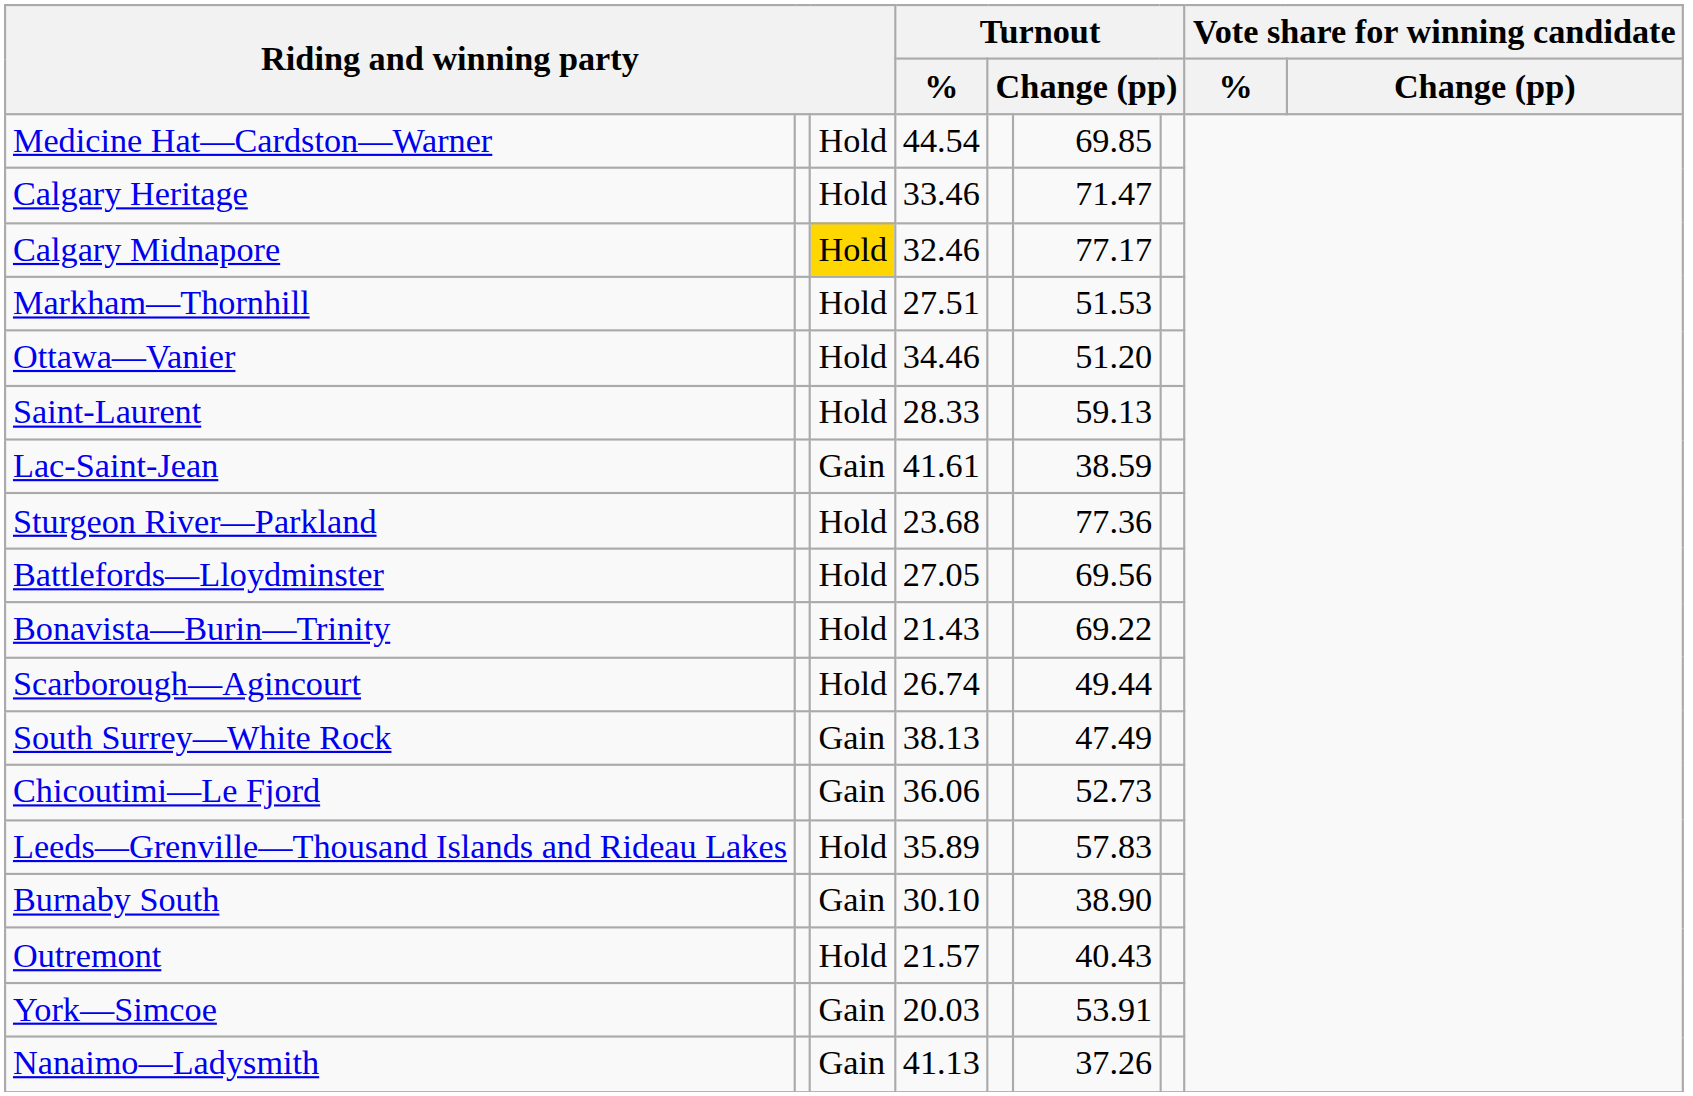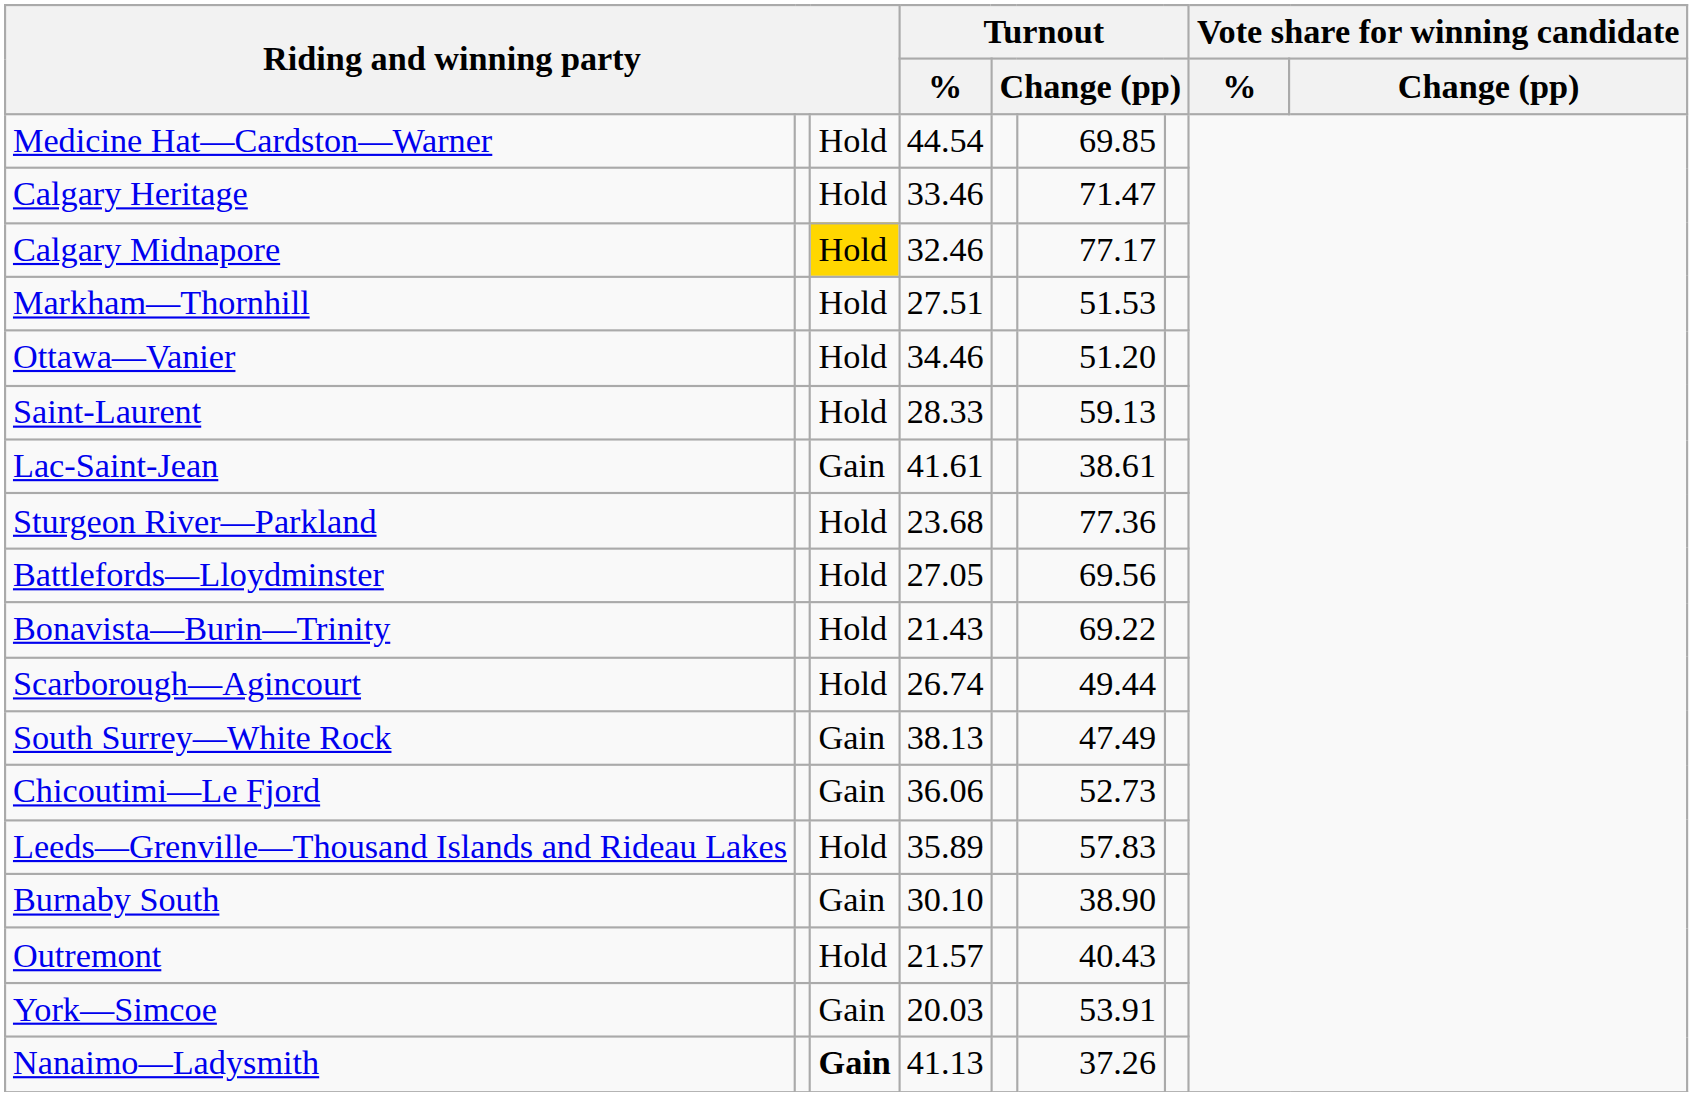 <table class="wikitable" style="text-align:right">
 <tr>
 <th rowspan="2" colspan="3">Riding and winning party</th>
 <th colspan="4">Turnout</th>
 <th colspan="4">Vote share for winning candidate</th>
 </tr>
 <tr>
 <th>%</th>
 <th colspan="3">Change (pp)</th>
 <th>%</th>
 <th colspan="3">Change (pp)</th>
 </tr>
 <tr>
 <td style="text-align:left"><a href='#'>Medicine Hat—Cardston—Warner</a></td>
 <td style="text-align:left"></td>
 <td style="text-align:left">Hold</td>
 <td>44.54</td>
 <td></td>
 <td>69.85</td>
 <td></td>
 </tr>
 <tr>
 <td style="text-align:left"><a href='#'>Calgary Heritage</a></td>
 <td style="text-align:left"></td>
 <td style="text-align:left">Hold</td>
 <td>33.46</td>
 <td></td>
 <td>71.47</td>
 <td></td>
 </tr>
 <tr>
 <td style="text-align:left"><a href='#'>Calgary Midnapore</a></td>
 <td style="text-align:left"></td>
 <td style="background: gold; text-align:left">Hold</td>
 <td>32.46</td>
 <td></td>
 <td>77.17</td>
 <td></td>
 </tr>
 <tr>
 <td style="text-align:left"><a href='#'>Markham—Thornhill</a></td>
 <td style="text-align:left"></td>
 <td style="text-align:left">Hold</td>
 <td>27.51</td>
 <td></td>
 <td>51.53</td>
 <td></td>
 </tr>
 <tr>
 <td style="text-align:left"><a href='#'>Ottawa—Vanier</a></td>
 <td style="text-align:left"></td>
 <td style="text-align:left">Hold</td>
 <td>34.46</td>
 <td></td>
 <td>51.20</td>
 <td></td>
 </tr>
 <tr>
 <td style="text-align:left"><a href='#'>Saint-Laurent</a></td>
 <td style="text-align:left"></td>
 <td style="text-align:left">Hold</td>
 <td>28.33</td>
 <td></td>
 <td>59.13</td>
 <td></td>
 </tr>
 <tr>
 <td style="text-align:left"><a href='#'>Lac-Saint-Jean</a></td>
 <td style="text-align:left"></td>
 <td style="text-align:left">Gain</td>
 <td>41.61</td>
 <td></td>
-<td>38.59</td>
+<td>38.61</td>
 <td></td>
 </tr>
 <tr>
 <td style="text-align:left"><a href='#'>Sturgeon River—Parkland</a></td>
 <td style="text-align:left"></td>
 <td style="text-align:left">Hold</td>
 <td>23.68</td>
 <td></td>
 <td>77.36</td>
 <td></td>
 </tr>
 <tr>
 <td style="text-align:left"><a href='#'>Battlefords—Lloydminster</a></td>
 <td style="text-align:left"></td>
 <td style="text-align:left">Hold</td>
 <td>27.05</td>
 <td></td>
 <td>69.56</td>
 <td></td>
 </tr>
 <tr>
 <td style="text-align:left"><a href='#'>Bonavista—Burin—Trinity</a></td>
 <td style="text-align:left"></td>
 <td style="text-align:left">Hold</td>
 <td>21.43</td>
 <td></td>
 <td>69.22</td>
 <td></td>
 </tr>
 <tr>
 <td style="text-align:left"><a href='#'>Scarborough—Agincourt</a></td>
 <td style="text-align:left"></td>
 <td style="text-align:left">Hold</td>
 <td>26.74</td>
 <td></td>
 <td>49.44</td>
 <td></td>
 </tr>
 <tr>
 <td style="text-align:left"><a href='#'>South Surrey—White Rock</a></td>
 <td style="text-align:left"></td>
 <td style="text-align:left">Gain</td>
 <td>38.13</td>
 <td></td>
 <td>47.49</td>
 <td></td>
 </tr>
 <tr>
 <td style="text-align:left"><a href='#'>Chicoutimi—Le Fjord</a></td>
 <td style="text-align:left"></td>
 <td style="text-align:left">Gain</td>
 <td>36.06</td>
 <td></td>
 <td>52.73</td>
 <td></td>
 </tr>
 <tr>
 <td style="text-align:left"><a href='#'>Leeds—Grenville—Thousand Islands and Rideau Lakes</a></td>
 <td style="text-align:left"></td>
 <td style="text-align:left">Hold</td>
 <td>35.89</td>
 <td></td>
 <td>57.83</td>
 <td></td>
 </tr>
 <tr>
 <td style="text-align:left"><a href='#'>Burnaby South</a></td>
 <td style="text-align:left"></td>
 <td style="text-align:left">Gain</td>
 <td>30.10</td>
 <td></td>
 <td>38.90</td>
 <td></td>
 </tr>
 <tr>
 <td style="text-align:left"><a href='#'>Outremont</a></td>
 <td style="text-align:left"></td>
 <td style="text-align:left">Hold</td>
 <td>21.57</td>
 <td></td>
 <td>40.43</td>
 <td></td>
 </tr>
 <tr>
 <td style="text-align:left"><a href='#'>York—Simcoe</a></td>
 <td style="text-align:left"></td>
 <td style="text-align:left">Gain</td>
 <td>20.03</td>
 <td></td>
 <td>53.91</td>
 <td></td>
 </tr>
 <tr>
 <td style="text-align:left"><a href='#'>Nanaimo—Ladysmith</a></td>
 <td style="text-align:left"></td>
-<td style="text-align:left">Gain</td>
+<td style="text-align:left"><strong>Gain</strong></td>
 <td>41.13</td>
 <td></td>
 <td>37.26</td>
 <td></td>
 </tr>
 </table>
